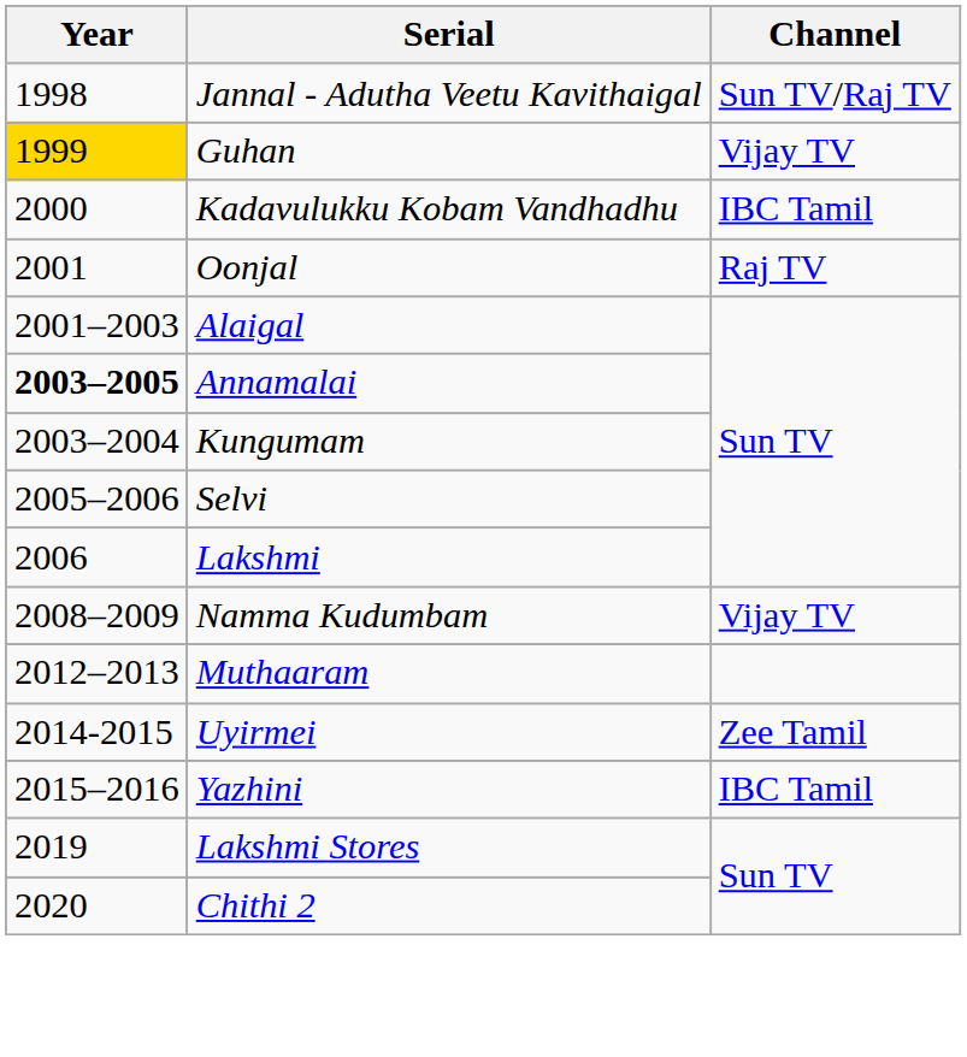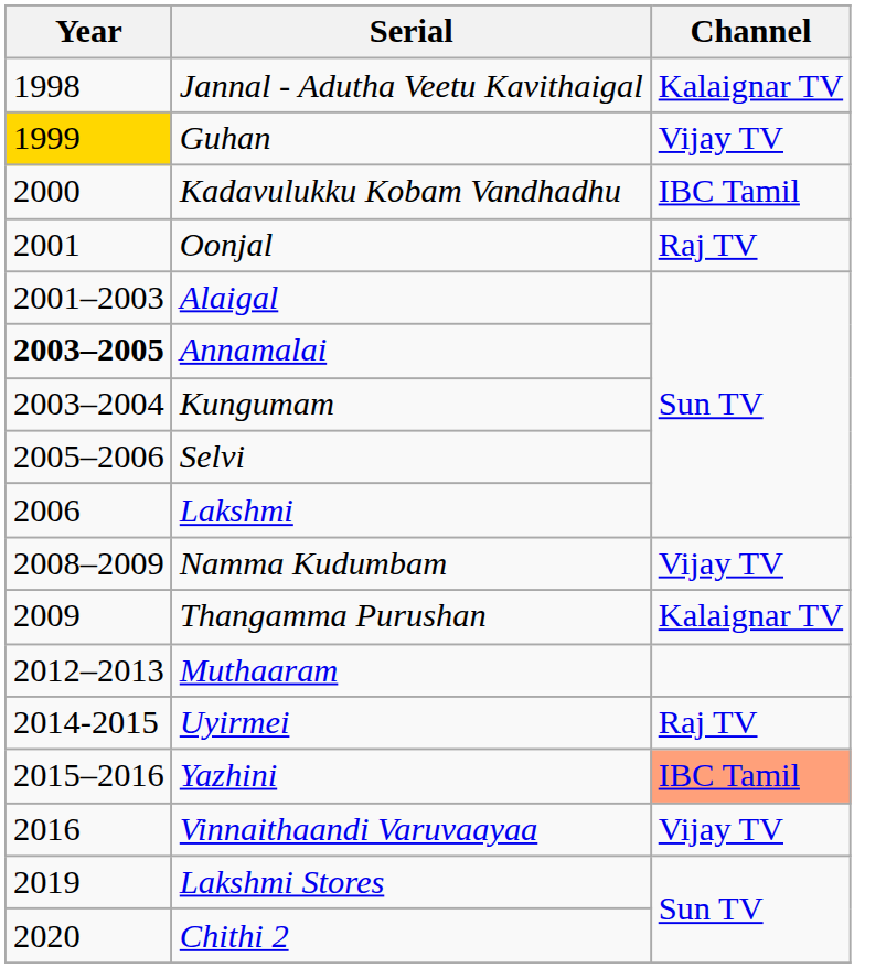 <table class="wikitable">
 <tr>
 <th>Year</th>
 <th>Serial</th>
 <th>Channel</th>
 </tr>
 <tr>
 <td>1998</td>
 <td><em>Jannal - Adutha Veetu Kavithaigal</em></td>
-<td><a href='#'>Sun TV</a>/<a href='#'>Raj TV</a></td>
+<td><a href='#'>Kalaignar TV</a></td>
 </tr>
 <tr>
 <td style="background: gold;">1999</td>
 <td><em>Guhan</em></td>
 <td><a href='#'>Vijay TV</a></td>
 </tr>
 <tr>
 <td>2000</td>
 <td><em>Kadavulukku Kobam Vandhadhu</em></td>
 <td><a href='#'>IBC Tamil</a></td>
 </tr>
 <tr>
 <td>2001</td>
 <td><em>Oonjal</em></td>
 <td><a href='#'>Raj TV</a></td>
 </tr>
 <tr>
 <td>2001–2003</td>
 <td><em><a href='#'>Alaigal</a></em></td>
 <td rowspan=5><a href='#'>Sun TV</a></td>
 </tr>
 <tr>
 <td><strong>2003–2005</strong></td>
 <td><em><a href='#'>Annamalai</a></em></td>
 </tr>
 <tr>
 <td>2003–2004</td>
 <td><em>Kungumam</em></td>
 </tr>
 <tr>
 <td>2005–2006</td>
 <td><em>Selvi</em></td>
 </tr>
 <tr>
 <td>2006</td>
 <td><em><a href='#'>Lakshmi</a></em></td>
 </tr>
 <tr>
 <td>2008–2009</td>
 <td><em>Namma Kudumbam</em></td>
 <td><a href='#'>Vijay TV</a></td>
 </tr>
 <tr>
+<td>2009</td>
+<td><em>Thangamma Purushan</em></td>
+<td><a href='#'>Kalaignar TV</a></td>
+</tr>
+<tr>
 <td>2012–2013</td>
 <td><em><a href='#'>Muthaaram</a></em></td>
 </tr>
 <tr>
 <td>2014-2015</td>
 <td><em><a href='#'>Uyirmei</a></em></td>
-<td><a href='#'>Zee Tamil</a></td>
+<td><a href='#'>Raj TV</a></td>
 </tr>
 <tr>
 <td>2015–2016</td>
 <td><em><a href='#'>Yazhini</a></em></td>
-<td><a href='#'>IBC Tamil</a></td>
+<td style="background: lightsalmon;"><a href='#'>IBC Tamil</a></td>
+</tr>
+<tr>
+<td>2016</td>
+<td><em><a href='#'>Vinnaithaandi Varuvaayaa</a></em></td>
+<td><a href='#'>Vijay TV</a></td>
 </tr>
 <tr>
 <td>2019</td>
 <td><em><a href='#'>Lakshmi Stores</a></em></td>
 <td rowspan=2><a href='#'>Sun TV</a></td>
 </tr>
 <tr>
 <td>2020</td>
 <td><em><a href='#'>Chithi 2</a></em></td>
 </tr>
 </table>
